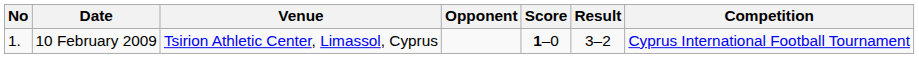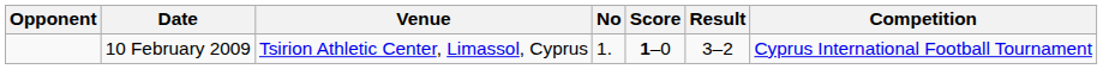 <table class="wikitable" style="font-size:100%;">
 <tr>
-<th>No</th>
+<th>Opponent</th>
 <th>Date</th>
 <th>Venue</th>
-<th>Opponent</th>
+<th>No</th>
 <th>Score</th>
 <th>Result</th>
 <th>Competition</th>
 </tr>
 <tr>
-<td>1.</td>
+<td></td>
 <td>10 February 2009</td>
 <td><a href='#'>Tsirion Athletic Center</a>, <a href='#'>Limassol</a>, Cyprus</td>
-<td></td>
+<td>1.</td>
 <td align=center><strong>1</strong>–0</td>
 <td align=center>3–2</td>
 <td><a href='#'>Cyprus International Football Tournament</a></td>
 </tr>
 </table>
